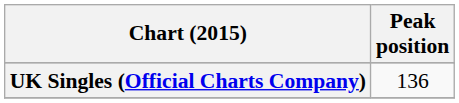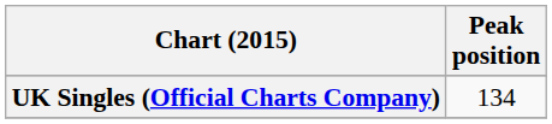 <table class="wikitable plainrowheaders sortable" style="text-align:center;">
 <tr>
 <th scope="col">Chart (2015)</th>
 <th scope="col">Peak<br>position</th>
 </tr>
 <tr>
 </tr>
 <tr>
 <th scope="row">UK Singles (<a href='#'>Official Charts Company</a>)</th>
-<td align="center">136</td>
+<td align="center">134</td>
 </tr>
 <tr>
 </tr>
 </table>
